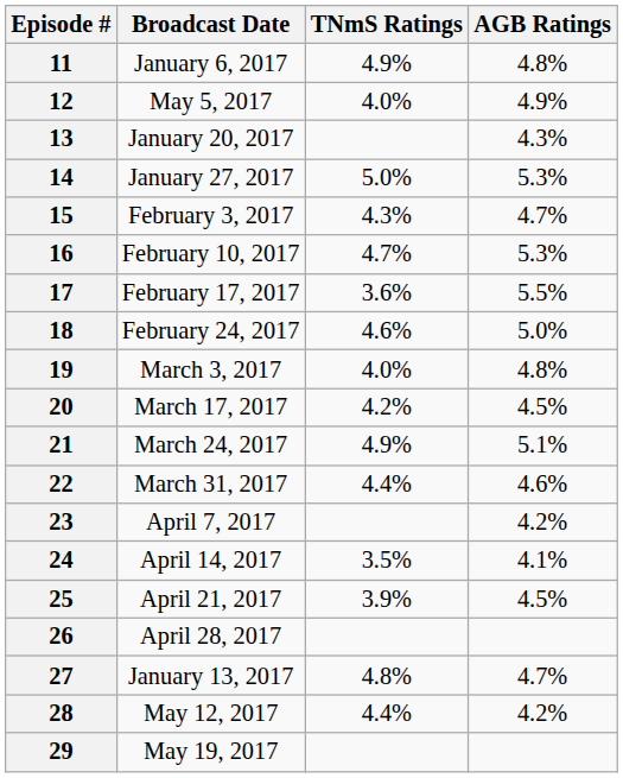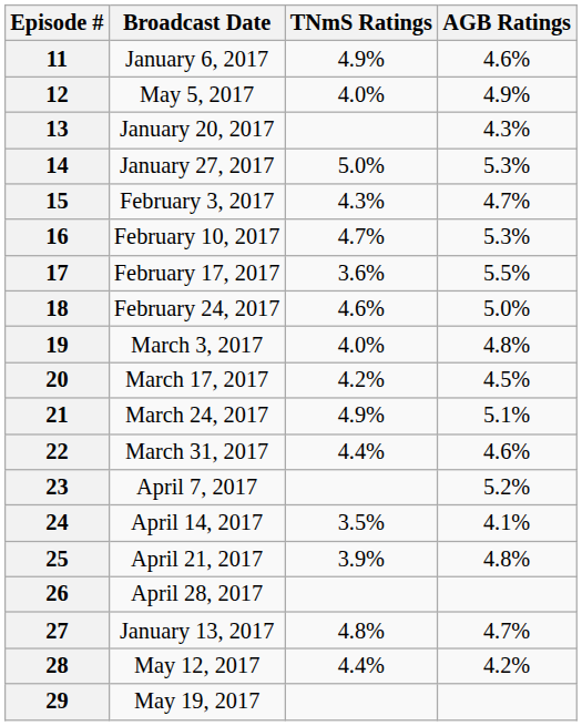 <table class="wikitable sortable" style="text-align:center;">
 <tr>
 <th>Episode #</th>
 <th>Broadcast Date</th>
 <th>TNmS Ratings</th>
 <th>AGB Ratings</th>
 </tr>
 <tr>
 <th>11</th>
 <td>January 6, 2017</td>
 <td>4.9%</td>
-<td>4.8%</td>
+<td>4.6%</td>
 </tr>
 <tr>
 <th>12</th>
 <td>May 5, 2017</td>
 <td>4.0%</td>
 <td>4.9%</td>
 </tr>
 <tr>
 <th>13</th>
 <td>January 20, 2017</td>
 <td></td>
 <td>4.3%</td>
 </tr>
 <tr>
 <th>14</th>
 <td>January 27, 2017</td>
 <td>5.0%</td>
 <td>5.3%</td>
 </tr>
 <tr>
 <th>15</th>
 <td>February 3, 2017</td>
 <td>4.3%</td>
 <td>4.7%</td>
 </tr>
 <tr>
 <th>16</th>
 <td>February 10, 2017</td>
 <td>4.7%</td>
 <td>5.3%</td>
 </tr>
 <tr>
 <th>17</th>
 <td>February 17, 2017</td>
 <td>3.6%</td>
 <td>5.5%</td>
 </tr>
 <tr>
 <th>18</th>
 <td>February 24, 2017</td>
 <td>4.6%</td>
 <td>5.0%</td>
 </tr>
 <tr>
 <th>19</th>
 <td>March 3, 2017</td>
 <td>4.0%</td>
 <td>4.8%</td>
 </tr>
 <tr>
 <th>20</th>
 <td>March 17, 2017</td>
 <td>4.2%</td>
 <td>4.5%</td>
 </tr>
 <tr>
 <th>21</th>
 <td>March 24, 2017</td>
 <td>4.9%</td>
 <td>5.1%</td>
 </tr>
 <tr>
 <th>22</th>
 <td>March 31, 2017</td>
 <td>4.4%</td>
 <td>4.6%</td>
 </tr>
 <tr>
 <th>23</th>
 <td>April 7, 2017</td>
 <td></td>
-<td>4.2%</td>
+<td>5.2%</td>
 </tr>
 <tr>
 <th>24</th>
 <td>April 14, 2017</td>
 <td>3.5%</td>
 <td>4.1%</td>
 </tr>
 <tr>
 <th>25</th>
 <td>April 21, 2017</td>
 <td>3.9%</td>
-<td>4.5%</td>
+<td>4.8%</td>
 </tr>
 <tr>
 <th>26</th>
 <td>April 28, 2017</td>
 <td></td>
 <td></td>
 </tr>
 <tr>
 <th>27</th>
 <td>January 13, 2017</td>
 <td>4.8%</td>
 <td>4.7%</td>
 </tr>
 <tr>
 <th>28</th>
 <td>May 12, 2017</td>
 <td>4.4%</td>
 <td>4.2%</td>
 </tr>
 <tr>
 <th>29</th>
 <td>May 19, 2017</td>
 <td></td>
 <td></td>
 </tr>
 </table>
